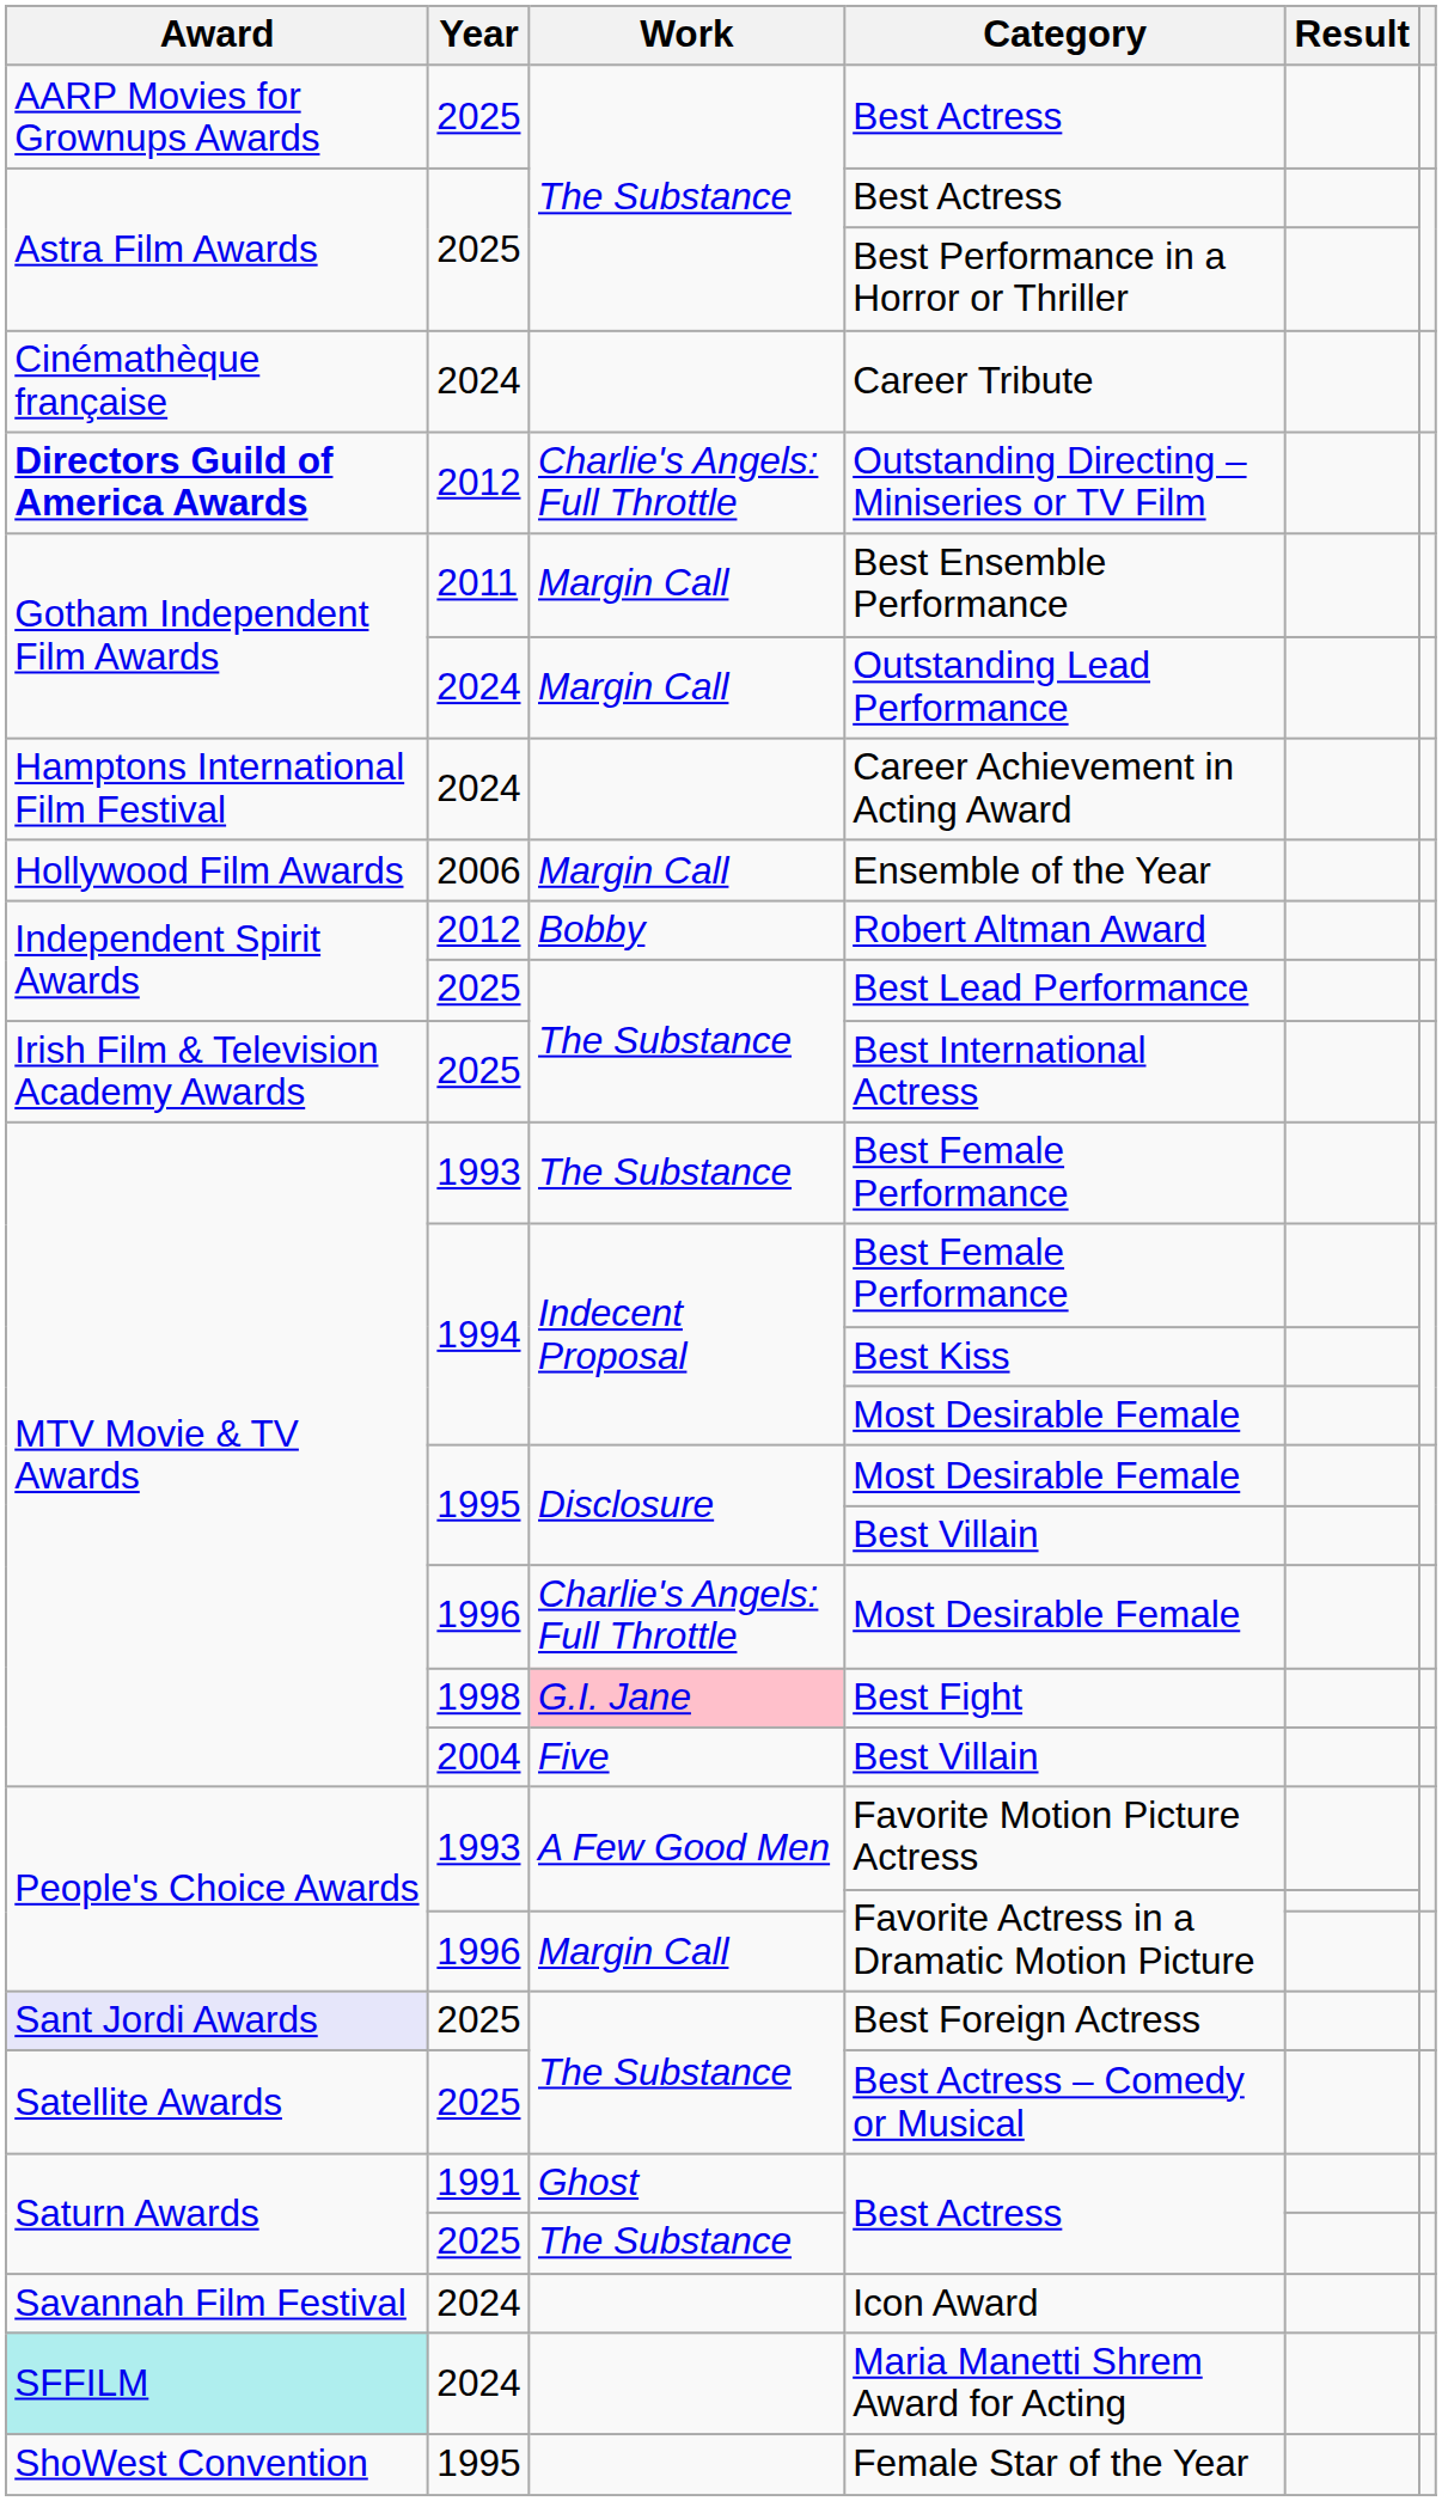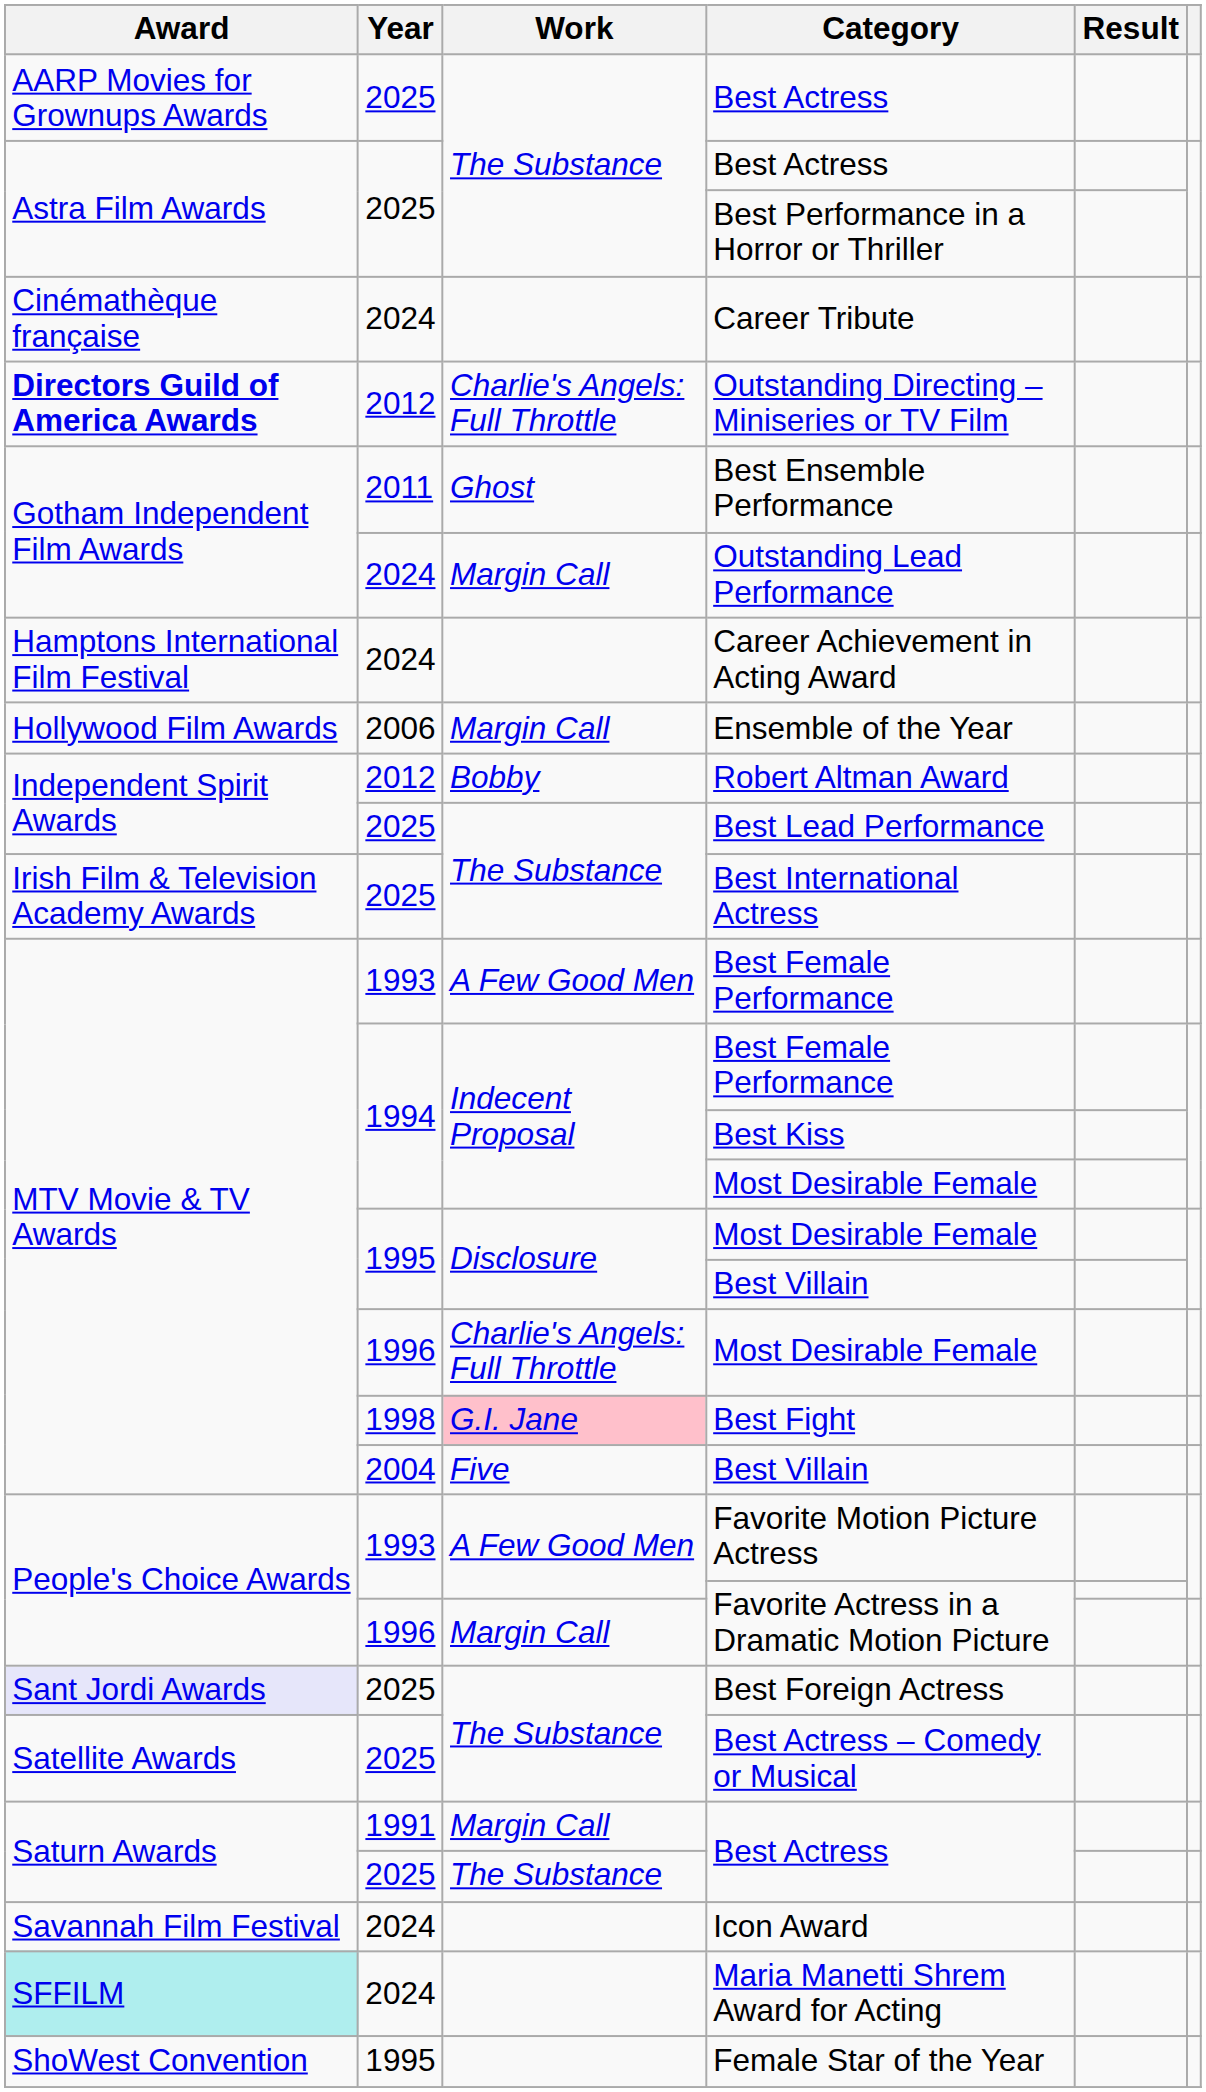 <table class="wikitable plainrowheaders sortable">
 <tr>
 <th scope="col">Award</th>
 <th scope="col">Year</th>
 <th scope="col">Work</th>
 <th scope="col">Category</th>
 <th scope="col">Result</th>
 <th scope="col" class="unsortable"></th>
 </tr>
 <tr>
 <td><a href='#'>AARP Movies for Grownups Awards</a></td>
 <td><a href='#'>2025</a></td>
 <td rowspan="3"><em><a href='#'>The Substance</a></em></td>
 <td><a href='#'>Best Actress</a></td>
 <td></td>
 <td style="text-align:center;"></td>
 </tr>
 <tr>
 <td rowspan="2"><a href='#'>Astra Film Awards</a></td>
 <td rowspan="2">2025</td>
 <td>Best Actress</td>
 <td></td>
 <td rowspan="2" style="text-align:center;"></td>
 </tr>
 <tr>
 <td>Best Performance in a Horror or Thriller</td>
 <td></td>
 </tr>
 <tr>
 <td><a href='#'>Cinémathèque française</a></td>
 <td>2024</td>
 <td></td>
 <td>Career Tribute</td>
 <td></td>
 <td align="center"><br></td>
 </tr>
 <tr>
 <td><strong><a href='#'>Directors Guild of America Awards</a></strong></td>
 <td><a href='#'>2012</a></td>
 <td><em><a href='#'>Charlie's Angels: Full Throttle</a></em></td>
 <td><a href='#'>Outstanding Directing – Miniseries or TV Film</a></td>
 <td></td>
 <td style="text-align:center;"></td>
 </tr>
 <tr>
 <td rowspan="2"><a href='#'>Gotham Independent Film Awards</a></td>
 <td><a href='#'>2011</a></td>
-<td><em><a href='#'>Margin Call</a></em></td>
+<td><a href='#'><em>Ghost</em></a></td>
 <td>Best Ensemble Performance</td>
 <td></td>
 <td style="text-align:center;"></td>
 </tr>
 <tr>
 <td><a href='#'>2024</a></td>
 <td><em><a href='#'>Margin Call</a></em></td>
 <td><a href='#'>Outstanding Lead Performance</a></td>
 <td></td>
 <td style="text-align:center;"></td>
 </tr>
 <tr>
 <td><a href='#'>Hamptons International Film Festival</a></td>
 <td>2024</td>
 <td></td>
 <td>Career Achievement in Acting Award</td>
 <td></td>
 <td align="center"></td>
 </tr>
 <tr>
 <td><a href='#'>Hollywood Film Awards</a></td>
 <td>2006</td>
 <td><em><a href='#'>Margin Call</a></em></td>
 <td>Ensemble of the Year</td>
 <td></td>
 <td style="text-align:center;"></td>
 </tr>
 <tr>
 <td rowspan="2"><a href='#'>Independent Spirit Awards</a></td>
 <td><a href='#'>2012</a></td>
 <td><a href='#'><em>Bobby</em></a></td>
 <td><a href='#'>Robert Altman Award</a></td>
 <td></td>
 <td style="text-align:center;"></td>
 </tr>
 <tr>
 <td><a href='#'>2025</a></td>
 <td rowspan="2"><em><a href='#'>The Substance</a></em></td>
 <td><a href='#'>Best Lead Performance</a></td>
 <td></td>
 <td style="text-align:center;"></td>
 </tr>
 <tr>
 <td><a href='#'>Irish Film & Television Academy Awards</a></td>
 <td><a href='#'>2025</a></td>
 <td><a href='#'>Best International Actress</a></td>
 <td></td>
 <td style="text-align:center;"></td>
 </tr>
 <tr>
 <td rowspan="9"><a href='#'>MTV Movie & TV Awards</a></td>
 <td><a href='#'>1993</a></td>
-<td><em><a href='#'>The Substance</a></em></td>
+<td><em><a href='#'>A Few Good Men</a></em></td>
 <td><a href='#'>Best Female Performance</a></td>
 <td></td>
 <td style="text-align:center;"></td>
 </tr>
 <tr>
 <td rowspan="3"><a href='#'>1994</a></td>
 <td rowspan="3"><em><a href='#'>Indecent Proposal</a></em></td>
 <td><a href='#'>Best Female Performance</a></td>
 <td></td>
 <td rowspan="3" style="text-align:center;"></td>
 </tr>
 <tr>
 <td><a href='#'>Best Kiss</a></td>
 <td></td>
 </tr>
 <tr>
 <td><a href='#'>Most Desirable Female</a></td>
 <td></td>
 </tr>
 <tr>
 <td rowspan="2"><a href='#'>1995</a></td>
 <td rowspan="2"><a href='#'><em>Disclosure</em></a></td>
 <td><a href='#'>Most Desirable Female</a></td>
 <td></td>
 <td rowspan="2" style="text-align:center;"></td>
 </tr>
 <tr>
 <td><a href='#'>Best Villain</a></td>
 <td></td>
 </tr>
 <tr>
 <td><a href='#'>1996</a></td>
 <td><em><a href='#'>Charlie's Angels: Full Throttle</a></em></td>
 <td><a href='#'>Most Desirable Female</a></td>
 <td></td>
 <td style="text-align:center;"></td>
 </tr>
 <tr>
 <td><a href='#'>1998</a></td>
 <td style="background: pink;"><em><a href='#'>G.I. Jane</a></em></td>
 <td><a href='#'>Best Fight</a></td>
 <td></td>
 <td style="text-align:center;"></td>
 </tr>
 <tr>
 <td><a href='#'>2004</a></td>
 <td><a href='#'><em>Five</em></a></td>
 <td><a href='#'>Best Villain</a></td>
 <td></td>
 <td style="text-align:center;"></td>
 </tr>
 <tr>
 <td rowspan="3"><a href='#'>People's Choice Awards</a></td>
 <td rowspan="2"><a href='#'>1993</a></td>
 <td rowspan=2><em><a href='#'>A Few Good Men</a></em></td>
 <td>Favorite Motion Picture Actress</td>
 <td></td>
 <td rowspan="2" style="text-align:center;"></td>
 </tr>
 <tr>
 <td rowspan=2>Favorite Actress in a Dramatic Motion Picture</td>
 <td></td>
 </tr>
 <tr>
 <td><a href='#'>1996</a></td>
 <td><em><a href='#'>Margin Call</a></em></td>
 <td></td>
 <td style="text-align:center;"></td>
 </tr>
 <tr>
 <td style="background: lavender;"><a href='#'>Sant Jordi Awards</a></td>
 <td>2025</td>
 <td rowspan="2"><em><a href='#'>The Substance</a></em></td>
 <td>Best Foreign Actress</td>
 <td></td>
 <td style="text-align:center;"></td>
 </tr>
 <tr>
 <td><a href='#'>Satellite Awards</a></td>
 <td><a href='#'>2025</a></td>
 <td><a href='#'>Best Actress – Comedy or Musical</a></td>
 <td></td>
 <td style="text-align:center;"></td>
 </tr>
 <tr>
 <td rowspan="2"><a href='#'>Saturn Awards</a></td>
 <td><a href='#'>1991</a></td>
-<td><a href='#'><em>Ghost</em></a></td>
+<td><em><a href='#'>Margin Call</a></em></td>
 <td rowspan="2"><a href='#'>Best Actress</a></td>
 <td></td>
 <td style="text-align:center;"></td>
 </tr>
 <tr>
 <td><a href='#'>2025</a></td>
 <td><em><a href='#'>The Substance</a></em></td>
 <td></td>
 <td style="text-align:center;"></td>
 </tr>
 <tr>
 <td><a href='#'>Savannah Film Festival</a></td>
 <td>2024</td>
 <td></td>
 <td>Icon Award</td>
 <td></td>
 <td style="text-align:center;"></td>
 </tr>
 <tr>
 <td style="background: paleturquoise;"><a href='#'>SFFILM</a></td>
 <td>2024</td>
 <td></td>
 <td><a href='#'>Maria Manetti Shrem</a> Award for Acting</td>
 <td></td>
 <td style="text-align:center;"></td>
 </tr>
 <tr>
 <td><a href='#'>ShoWest Convention</a></td>
 <td>1995</td>
 <td></td>
 <td>Female Star of the Year</td>
 <td></td>
 <td style="text-align:center;"></td>
 </tr>
 <tr>
 </tr>
 </table>
